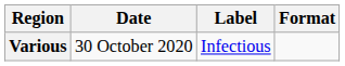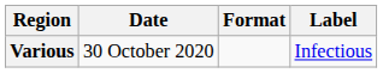 <table class="wikitable plainrowheaders">
 <tr>
 <th scope="col">Region</th>
 <th scope="col">Date</th>
+<th scope="col">Format</th>
 <th scope="col">Label</th>
-<th scope="col">Format</th>
 </tr>
 <tr>
 <th scope="row">Various</th>
 <td>30 October 2020</td>
+<td></td>
 <td><a href='#'>Infectious</a></td>
-<td></td>
 </tr>
 </table>
